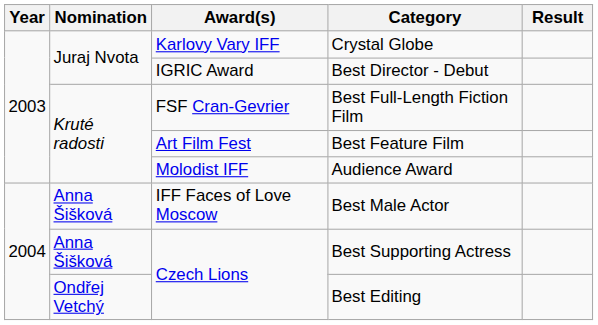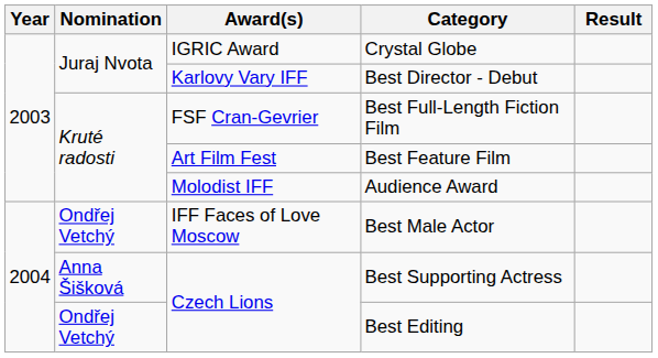 <table class="wikitable">
 <tr>
 <th width="1">Year</th>
 <th width="90">Nomination</th>
 <th width="160">Award(s)</th>
 <th width="178">Category</th>
 <th width="60">Result</th>
 </tr>
 <tr>
 <td rowspan="5">2003</td>
 <td rowspan="2">Juraj Nvota</td>
-<td><a href='#'>Karlovy Vary IFF</a></td>
+<td>IGRIC Award</td>
 <td>Crystal Globe</td>
 <td></td>
 </tr>
 <tr>
-<td>IGRIC Award</td>
+<td><a href='#'>Karlovy Vary IFF</a></td>
 <td>Best Director - Debut</td>
 <td></td>
 </tr>
 <tr>
 <td rowspan="3"><em>Kruté radosti</em></td>
 <td>FSF <a href='#'>Cran-Gevrier</a></td>
 <td>Best Full-Length Fiction Film</td>
 <td></td>
 </tr>
 <tr>
 <td><a href='#'>Art Film Fest</a></td>
 <td>Best Feature Film</td>
 <td></td>
 </tr>
 <tr>
 <td><a href='#'>Molodist IFF</a></td>
 <td>Audience Award</td>
 <td></td>
 </tr>
 <tr>
 <td rowspan="3">2004</td>
-<td><a href='#'>Anna Šišková</a></td>
+<td><a href='#'>Ondřej Vetchý</a></td>
 <td>IFF Faces of Love <a href='#'>Moscow</a></td>
 <td>Best Male Actor</td>
 <td></td>
 </tr>
 <tr>
 <td><a href='#'>Anna Šišková</a></td>
 <td rowspan="2"><a href='#'>Czech Lions</a></td>
 <td>Best Supporting Actress</td>
 <td></td>
 </tr>
 <tr>
 <td><a href='#'>Ondřej Vetchý</a></td>
 <td>Best Editing</td>
 <td></td>
 </tr>
 </table>
